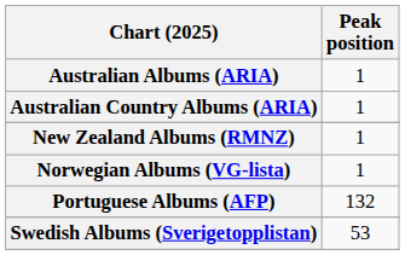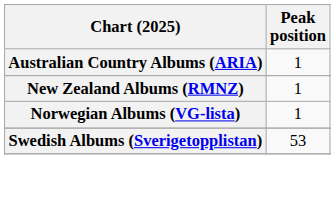 <table class="wikitable sortable plainrowheaders" style="text-align:center">
 <tr>
 <th scope="col">Chart (2025)</th>
 <th scope="col">Peak<br>position</th>
-</tr>
-<tr>
-<th scope="row">Australian Albums (<a href='#'>ARIA</a>)</th>
-<td>1</td>
 </tr>
 <tr>
 <th scope="row">Australian Country Albums (<a href='#'>ARIA</a>)</th>
 <td>1</td>
 </tr>
 <tr>
 </tr>
 <tr>
 </tr>
 <tr>
 </tr>
 <tr>
 </tr>
 <tr>
 </tr>
 <tr>
 </tr>
 <tr>
 </tr>
 <tr>
 <th scope="row">New Zealand Albums (<a href='#'>RMNZ</a>)</th>
 <td>1</td>
 </tr>
 <tr>
 <th scope="row">Norwegian Albums (<a href='#'>VG-lista</a>)</th>
 <td>1</td>
 </tr>
 <tr>
-<th scope="row">Portuguese Albums (<a href='#'>AFP</a>)</th>
-<td>132</td>
-</tr>
-<tr>
 </tr>
 <tr>
 <th scope="row">Swedish Albums (<a href='#'>Sverigetopplistan</a>)</th>
 <td>53</td>
 </tr>
 <tr>
 </tr>
 <tr>
 </tr>
 <tr>
 </tr>
 <tr>
 </tr>
 <tr>
 </tr>
 </table>
